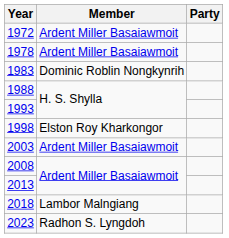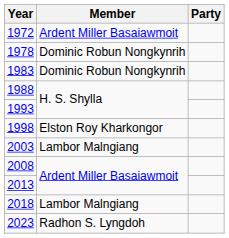 <table class="wikitable">
 <tr>
 <th>Year</th>
 <th>Member</th>
 <th colspan="2">Party</th>
 </tr>
 <tr>
 <td><a href='#'>1972</a></td>
 <td><a href='#'>Ardent Miller Basaiawmoit</a></td>
 <td></td>
 </tr>
 <tr>
 <td><a href='#'>1978</a></td>
-<td><a href='#'>Ardent Miller Basaiawmoit</a></td>
+<td>Dominic Robun Nongkynrih</td>
 <td></td>
 </tr>
 <tr>
 <td><a href='#'>1983</a></td>
-<td>Dominic Roblin Nongkynrih</td>
+<td>Dominic Robun Nongkynrih</td>
 <td></td>
 </tr>
 <tr>
 <td><a href='#'>1988</a></td>
 <td rowspan=2>H. S. Shylla</td>
 <td></td>
 </tr>
 <tr>
 <td><a href='#'>1993</a></td>
 <td></td>
 </tr>
 <tr>
 <td><a href='#'>1998</a></td>
 <td>Elston Roy Kharkongor</td>
 <td></td>
 </tr>
 <tr>
 <td><a href='#'>2003</a></td>
-<td><a href='#'>Ardent Miller Basaiawmoit</a></td>
+<td>Lambor Malngiang</td>
 <td></td>
 </tr>
 <tr>
 <td><a href='#'>2008</a></td>
 <td rowspan=2><a href='#'>Ardent Miller Basaiawmoit</a></td>
 <td></td>
 </tr>
 <tr>
 <td><a href='#'>2013</a></td>
 <td></td>
 </tr>
 <tr>
 <td><a href='#'>2018</a></td>
 <td>Lambor Malngiang</td>
 <td></td>
 </tr>
 <tr>
 <td><a href='#'>2023</a></td>
 <td>Radhon S. Lyngdoh</td>
 <td></td>
 </tr>
 </table>
